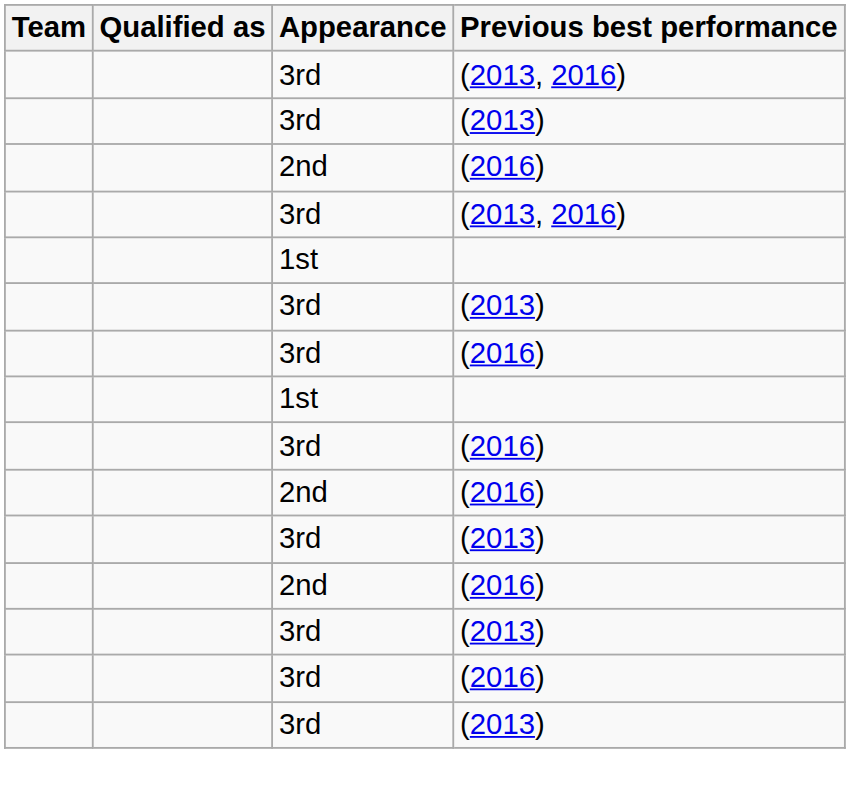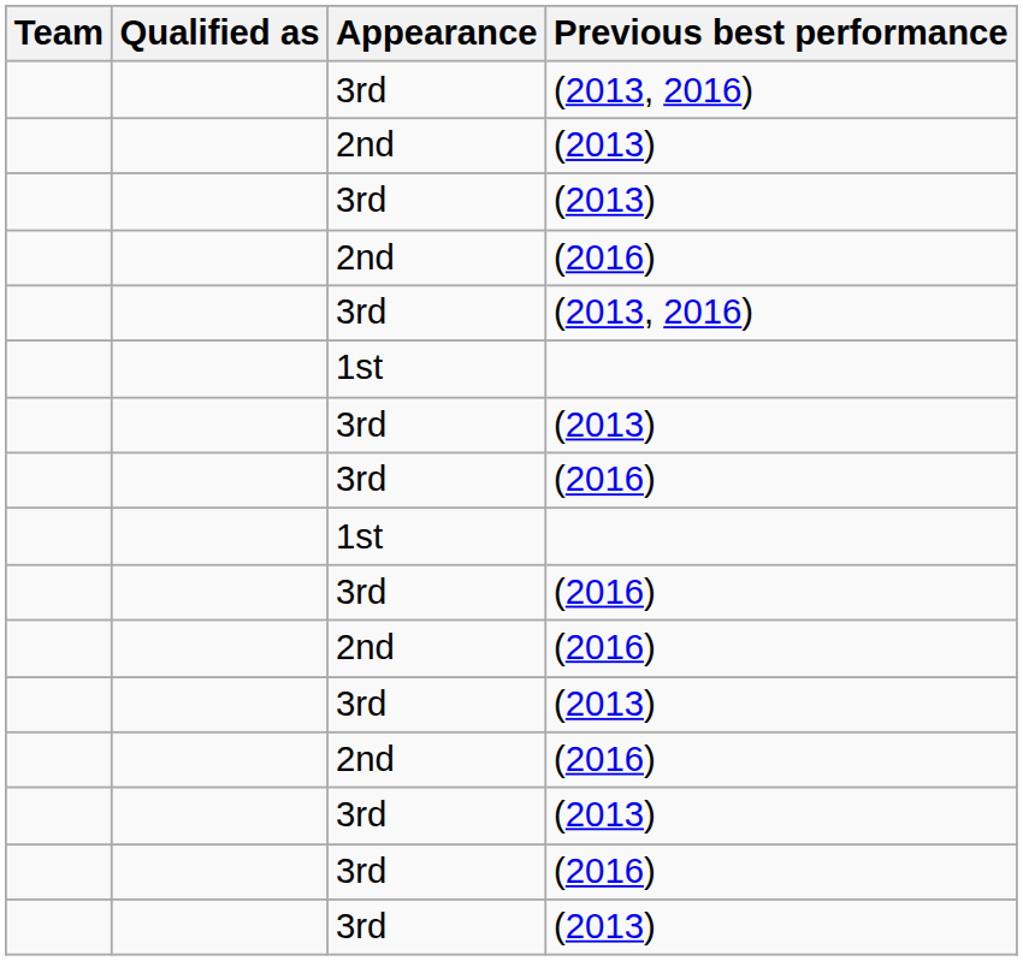 <table class="wikitable sortable">
 <tr>
 <th>Team</th>
 <th>Qualified as</th>
 <th data-sort-type="number">Appearance</th>
 <th>Previous best performance</th>
 </tr>
 <tr>
 <td></td>
 <td></td>
 <td>3rd</td>
 <td> (<a href='#'>2013</a>, <a href='#'>2016</a>)</td>
+</tr>
+<tr>
+<td></td>
+<td></td>
+<td>2nd</td>
+<td> (<a href='#'>2013</a>)</td>
 </tr>
 <tr>
 <td></td>
 <td></td>
 <td>3rd</td>
 <td> (<a href='#'>2013</a>)</td>
 </tr>
 <tr>
 <td></td>
 <td></td>
 <td>2nd</td>
 <td> (<a href='#'>2016</a>)</td>
 </tr>
 <tr>
 <td></td>
 <td></td>
 <td>3rd</td>
 <td> (<a href='#'>2013</a>, <a href='#'>2016</a>)</td>
 </tr>
 <tr>
 <td></td>
 <td></td>
 <td>1st</td>
 <td></td>
 </tr>
 <tr>
 <td></td>
 <td></td>
 <td>3rd</td>
 <td> (<a href='#'>2013</a>)</td>
 </tr>
 <tr>
 <td></td>
 <td></td>
 <td>3rd</td>
 <td> (<a href='#'>2016</a>)</td>
 </tr>
 <tr>
 <td></td>
 <td></td>
 <td>1st</td>
 <td></td>
 </tr>
 <tr>
 <td></td>
 <td></td>
 <td>3rd</td>
 <td> (<a href='#'>2016</a>)</td>
 </tr>
 <tr>
 <td></td>
 <td></td>
 <td>2nd</td>
 <td> (<a href='#'>2016</a>)</td>
 </tr>
 <tr>
 <td></td>
 <td></td>
 <td>3rd</td>
 <td> (<a href='#'>2013</a>)</td>
 </tr>
 <tr>
 <td></td>
 <td></td>
 <td>2nd</td>
 <td> (<a href='#'>2016</a>)</td>
 </tr>
 <tr>
 <td></td>
 <td></td>
 <td>3rd</td>
 <td> (<a href='#'>2013</a>)</td>
 </tr>
 <tr>
 <td></td>
 <td></td>
 <td>3rd</td>
 <td> (<a href='#'>2016</a>)</td>
 </tr>
 <tr>
 <td></td>
 <td></td>
 <td>3rd</td>
 <td> (<a href='#'>2013</a>)</td>
 </tr>
 </table>
